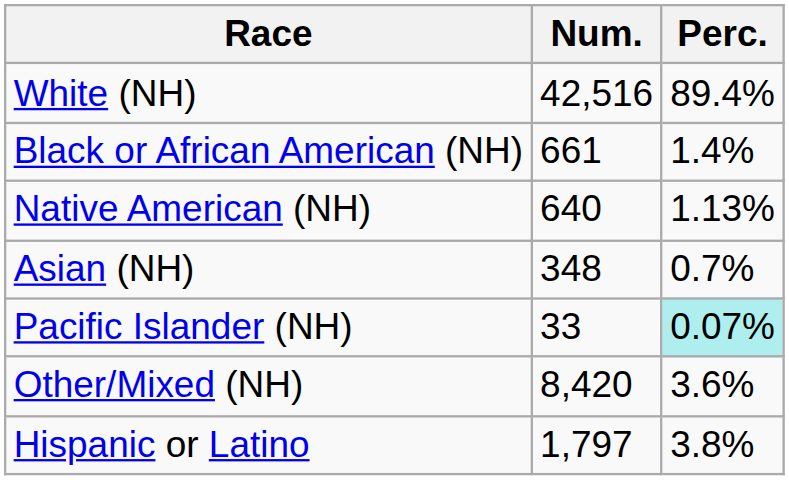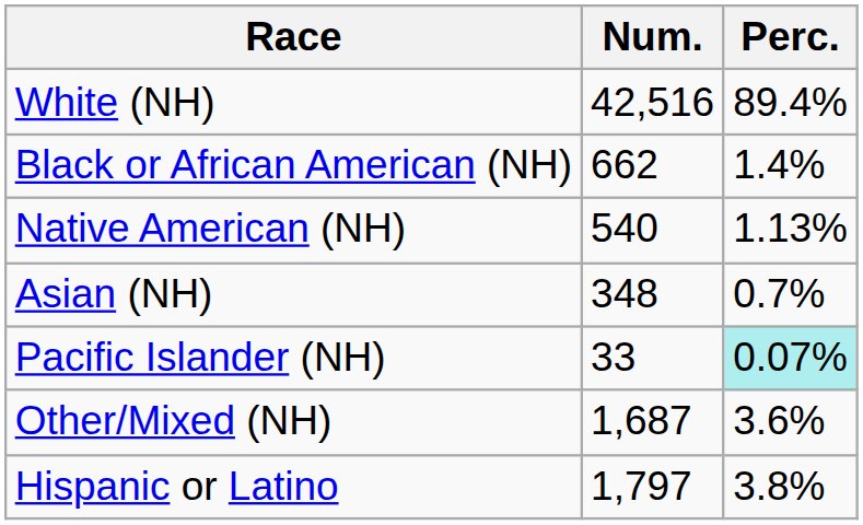 <table class="wikitable">
 <tr>
 <th>Race</th>
 <th>Num.</th>
 <th>Perc.</th>
 </tr>
 <tr>
 <td><a href='#'>White</a> (NH)</td>
 <td>42,516</td>
 <td>89.4%</td>
 </tr>
 <tr>
 <td><a href='#'>Black or African American</a> (NH)</td>
-<td>661</td>
+<td>662</td>
 <td>1.4%</td>
 </tr>
 <tr>
 <td><a href='#'>Native American</a> (NH)</td>
-<td>640</td>
+<td>540</td>
 <td>1.13%</td>
 </tr>
 <tr>
 <td><a href='#'>Asian</a> (NH)</td>
 <td>348</td>
 <td>0.7%</td>
 </tr>
 <tr>
 <td><a href='#'>Pacific Islander</a> (NH)</td>
 <td>33</td>
 <td style="background: paleturquoise;">0.07%</td>
 </tr>
 <tr>
 <td><a href='#'>Other/Mixed</a> (NH)</td>
-<td>8,420</td>
+<td>1,687</td>
 <td>3.6%</td>
 </tr>
 <tr>
 <td><a href='#'>Hispanic</a> or <a href='#'>Latino</a></td>
 <td>1,797</td>
 <td>3.8%</td>
 </tr>
 </table>
